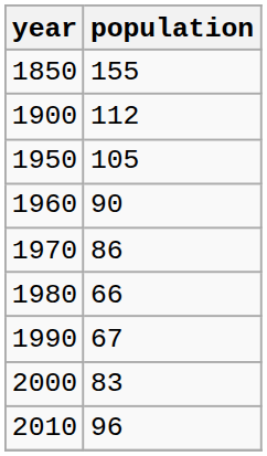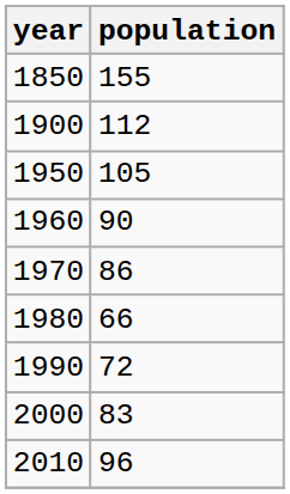 <table class="wikitable">
 <tr>
 <th>year</th>
 <th>population</th>
 </tr>
 <tr>
 <td>1850</td>
 <td>155</td>
 </tr>
 <tr>
 <td>1900</td>
 <td>112</td>
 </tr>
 <tr>
 <td>1950</td>
 <td>105</td>
 </tr>
 <tr>
 <td>1960</td>
 <td>90</td>
 </tr>
 <tr>
 <td>1970</td>
 <td>86</td>
 </tr>
 <tr>
 <td>1980</td>
 <td>66</td>
 </tr>
 <tr>
 <td>1990</td>
-<td>67</td>
+<td>72</td>
 </tr>
 <tr>
 <td>2000</td>
 <td>83</td>
 </tr>
 <tr>
 <td>2010</td>
 <td>96</td>
 </tr>
 <tr>
 </tr>
 </table>
